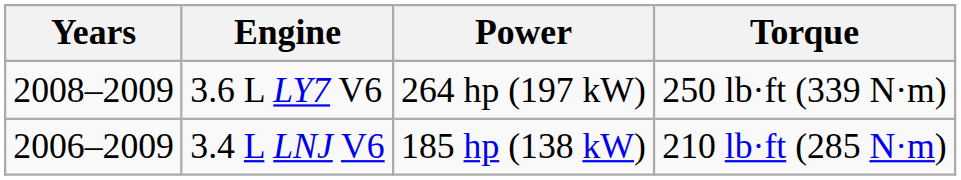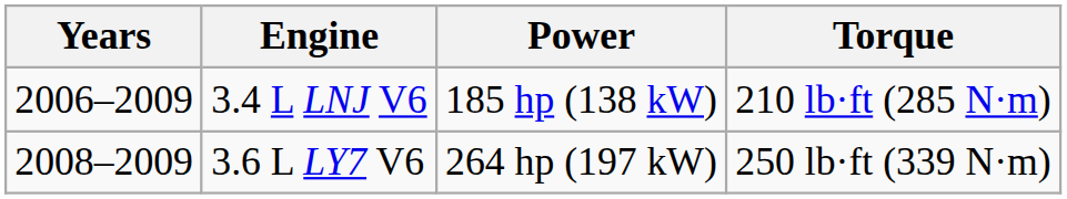 <table class="wikitable">
 <tr>
 <th>Years</th>
 <th>Engine</th>
 <th>Power</th>
 <th>Torque</th>
 </tr>
 <tr>
+<td>2006–2009</td>
+<td>3.4 <a href='#'>L</a> <em><a href='#'>LNJ</a></em> <a href='#'>V6</a></td>
+<td>185 <a href='#'>hp</a> (138 <a href='#'>kW</a>)</td>
+<td>210 <a href='#'>lb·ft</a> (285 <a href='#'>N·m</a>)</td>
+</tr>
+<tr>
 <td>2008–2009</td>
 <td>3.6 L <em><a href='#'>LY7</a></em> V6</td>
 <td>264 hp (197 kW)</td>
 <td>250 lb·ft (339 N·m)</td>
 </tr>
-<tr>
-<td>2006–2009</td>
-<td>3.4 <a href='#'>L</a> <em><a href='#'>LNJ</a></em> <a href='#'>V6</a></td>
-<td>185 <a href='#'>hp</a> (138 <a href='#'>kW</a>)</td>
-<td>210 <a href='#'>lb·ft</a> (285 <a href='#'>N·m</a>)</td>
-</tr>
 </table>
